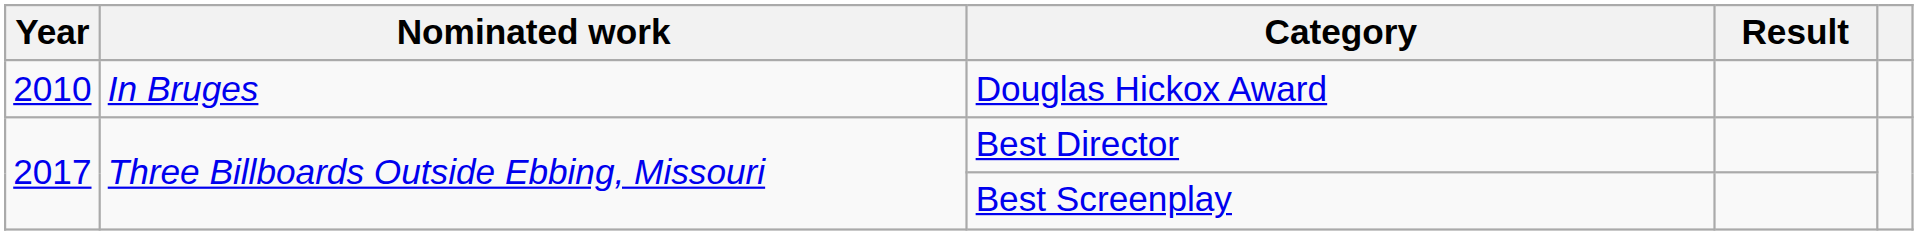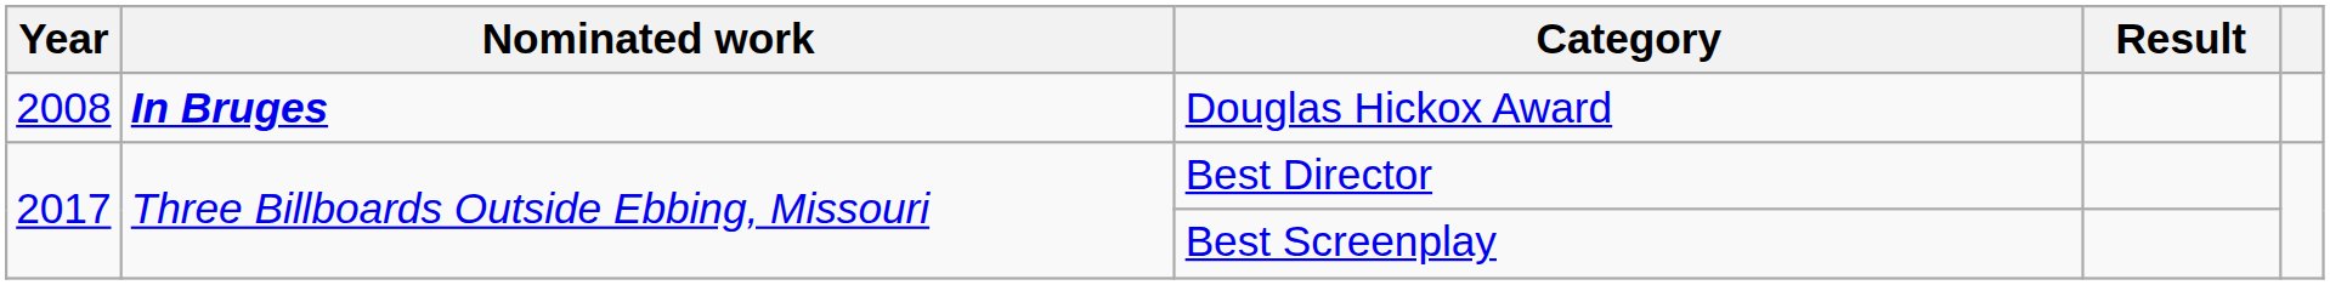 <table class=wikitable>
 <tr>
 <th scope="col" style="width:1em;">Year</th>
 <th scope="col" style="width:39em;">Nominated work</th>
 <th scope="col" style="width:33em;">Category</th>
 <th scope="col" style="width:5em;">Result</th>
 <th scope="col" style="width:1em;"></th>
 </tr>
 <tr>
-<td><a href='#'>2010</a></td>
-<td><em><a href='#'>In Bruges</a></em></td>
+<td><a href='#'>2008</a></td>
+<td><strong><em><a href='#'>In Bruges</a></em></strong></td>
 <td><a href='#'>Douglas Hickox Award</a></td>
 <td></td>
 <td style="text-align:center;"></td>
 </tr>
 <tr>
 <td rowspan="2"><a href='#'>2017</a></td>
 <td rowspan="2"><em><a href='#'>Three Billboards Outside Ebbing, Missouri</a></em></td>
 <td><a href='#'>Best Director</a></td>
 <td></td>
 <td style="text-align:center;" rowspan="2"></td>
 </tr>
 <tr>
 <td><a href='#'>Best Screenplay</a></td>
 <td></td>
 </tr>
 </table>
